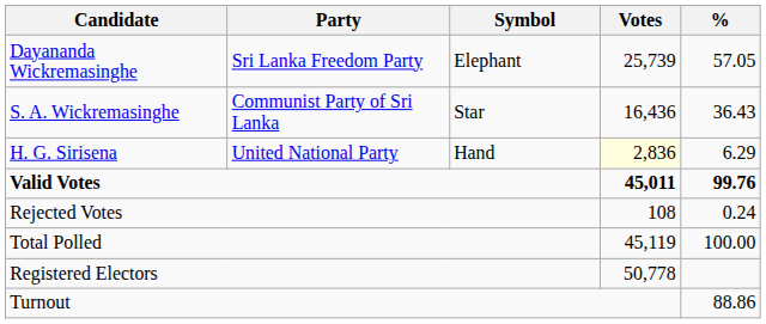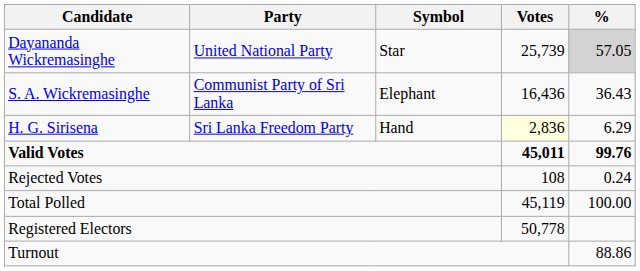 <table class="wikitable" border="1" style="text-align:right;">
 <tr>
 <th align=left width="180">Candidate</th>
 <th align=left width="180">Party</th>
 <th align=left width="120">Symbol</th>
 <th align=left width="60">Votes</th>
 <th align=left width="60">%</th>
 </tr>
 <tr>
 <td align=left><a href='#'>Dayananda Wickremasinghe</a></td>
-<td align=left><a href='#'>Sri Lanka Freedom Party</a></td>
-<td align=left>Elephant</td>
+<td align=left><a href='#'>United National Party</a></td>
+<td align=left>Star</td>
 <td align=right>25,739</td>
-<td align=right>57.05</td>
+<td align=right style="background: lightgrey;">57.05</td>
 </tr>
 <tr>
 <td align=left><a href='#'>S. A. Wickremasinghe</a></td>
 <td align=left><a href='#'>Communist Party of Sri Lanka</a></td>
-<td align=left>Star</td>
+<td align=left>Elephant</td>
 <td align=right>16,436</td>
 <td align=right>36.43</td>
 </tr>
 <tr>
 <td align=left><a href='#'>H. G. Sirisena</a></td>
-<td align=left><a href='#'>United National Party</a></td>
+<td align=left><a href='#'>Sri Lanka Freedom Party</a></td>
 <td align=left>Hand</td>
 <td align=right style="background: lightyellow;">2,836</td>
 <td align=right>6.29</td>
 </tr>
 <tr>
 <td align=left colspan=3><strong>Valid Votes</strong></td>
 <td align=right><strong>45,011</strong></td>
 <td align=right><strong>99.76</strong></td>
 </tr>
 <tr>
 <td align=left colspan=3>Rejected Votes</td>
 <td align=right>108</td>
 <td align=right>0.24</td>
 </tr>
 <tr>
 <td align=left colspan=3>Total Polled</td>
 <td align=right>45,119</td>
 <td align=right>100.00</td>
 </tr>
 <tr>
 <td align=left colspan=3>Registered Electors</td>
 <td align=right>50,778</td>
 <td></td>
 </tr>
 <tr>
 <td align=left colspan=4>Turnout</td>
 <td align=right>88.86</td>
 </tr>
 </table>
